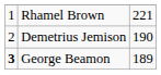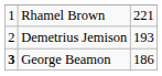 <table class="wikitable">
 <tr>
 </tr>
 <tr>
 <td>1</td>
 <td>Rhamel Brown</td>
 <td>221</td>
 </tr>
 <tr>
 <td>2</td>
 <td>Demetrius Jemison</td>
-<td>190</td>
+<td>193</td>
 </tr>
 <tr>
 <td><strong>3</strong></td>
 <td>George Beamon</td>
-<td>189</td>
+<td>186</td>
 </tr>
 </table>
